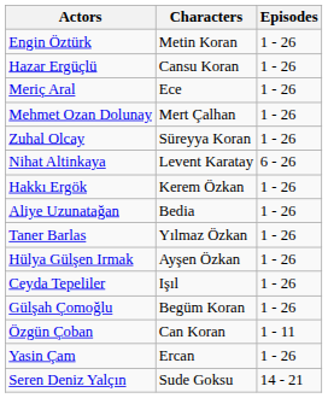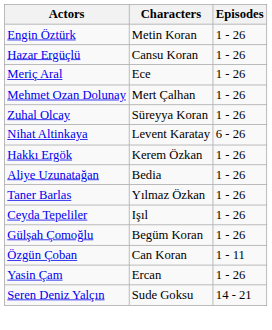 <table class="wikitable">
 <tr>
 <th>Actors</th>
 <th>Characters</th>
 <th>Episodes</th>
 </tr>
 <tr>
 <td><a href='#'>Engin Öztürk</a></td>
 <td>Metin Koran</td>
 <td>1 - 26</td>
 </tr>
 <tr>
 <td><a href='#'>Hazar Ergüçlü</a></td>
 <td>Cansu Koran</td>
 <td>1 - 26</td>
 </tr>
 <tr>
 <td><a href='#'>Meriç Aral</a></td>
 <td>Ece</td>
 <td>1 - 26</td>
 </tr>
 <tr>
 <td><a href='#'>Mehmet Ozan Dolunay</a></td>
 <td>Mert Çalhan</td>
 <td>1 - 26</td>
 </tr>
 <tr>
 <td><a href='#'>Zuhal Olcay</a></td>
 <td>Süreyya Koran</td>
 <td>1 - 26</td>
 </tr>
 <tr>
 <td><a href='#'>Nihat Altinkaya</a></td>
 <td>Levent Karatay</td>
 <td>6 - 26</td>
 </tr>
 <tr>
 <td><a href='#'>Hakkı Ergök</a></td>
 <td>Kerem Özkan</td>
 <td>1 - 26</td>
 </tr>
 <tr>
 <td><a href='#'>Aliye Uzunatağan</a></td>
 <td>Bedia</td>
 <td>1 - 26</td>
 </tr>
 <tr>
 <td><a href='#'>Taner Barlas</a></td>
 <td>Yılmaz Özkan</td>
 <td>1 - 26</td>
 </tr>
 <tr>
-<td><a href='#'>Hülya Gülşen Irmak</a></td>
-<td>Ayşen Özkan</td>
-<td>1 - 26</td>
-</tr>
-<tr>
 <td><a href='#'>Ceyda Tepeliler</a></td>
 <td>Işıl</td>
 <td>1 - 26</td>
 </tr>
 <tr>
 <td><a href='#'>Gülşah Çomoğlu</a></td>
 <td>Begüm Koran</td>
 <td>1 - 26</td>
 </tr>
 <tr>
 <td><a href='#'>Özgün Çoban</a></td>
 <td>Can Koran</td>
 <td>1 - 11</td>
 </tr>
 <tr>
 <td><a href='#'>Yasin Çam</a></td>
 <td>Ercan</td>
 <td>1 - 26</td>
 </tr>
 <tr>
 <td><a href='#'>Seren Deniz Yalçın</a></td>
 <td>Sude Goksu</td>
 <td>14 - 21</td>
 </tr>
 </table>
